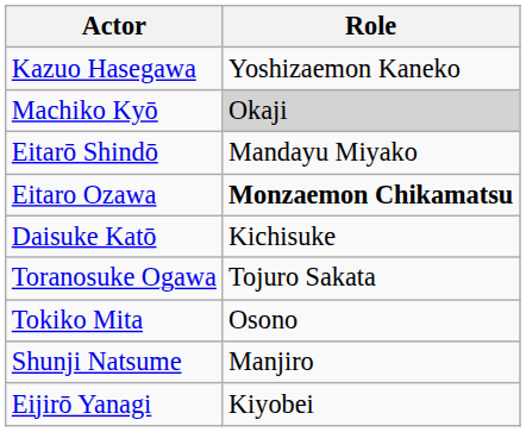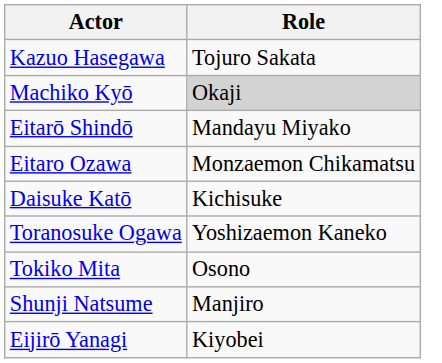 <table class="wikitable">
 <tr>
 <th>Actor</th>
 <th>Role</th>
 </tr>
 <tr>
 <td><a href='#'>Kazuo Hasegawa</a></td>
-<td>Yoshizaemon Kaneko</td>
+<td>Tojuro Sakata</td>
 </tr>
 <tr>
 <td><a href='#'>Machiko Kyō</a></td>
 <td style="background: lightgrey;">Okaji</td>
 </tr>
 <tr>
 <td><a href='#'>Eitarō Shindō</a></td>
 <td>Mandayu Miyako</td>
 </tr>
 <tr>
 <td><a href='#'>Eitaro Ozawa</a></td>
-<td><strong>Monzaemon Chikamatsu</strong></td>
+<td>Monzaemon Chikamatsu</td>
 </tr>
 <tr>
 <td><a href='#'>Daisuke Katō</a></td>
 <td>Kichisuke</td>
 </tr>
 <tr>
 <td><a href='#'>Toranosuke Ogawa</a></td>
-<td>Tojuro Sakata</td>
+<td>Yoshizaemon Kaneko</td>
 </tr>
 <tr>
 <td><a href='#'>Tokiko Mita</a></td>
 <td>Osono</td>
 </tr>
 <tr>
 <td><a href='#'>Shunji Natsume</a></td>
 <td>Manjiro</td>
 </tr>
 <tr>
 <td><a href='#'>Eijirō Yanagi</a></td>
 <td>Kiyobei</td>
 </tr>
 </table>
